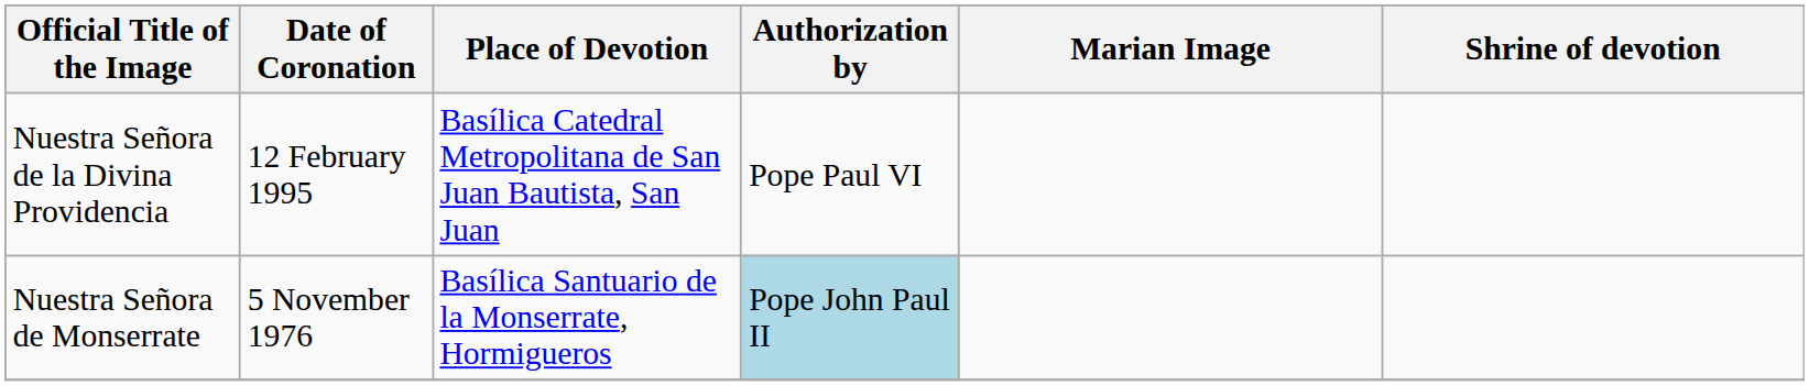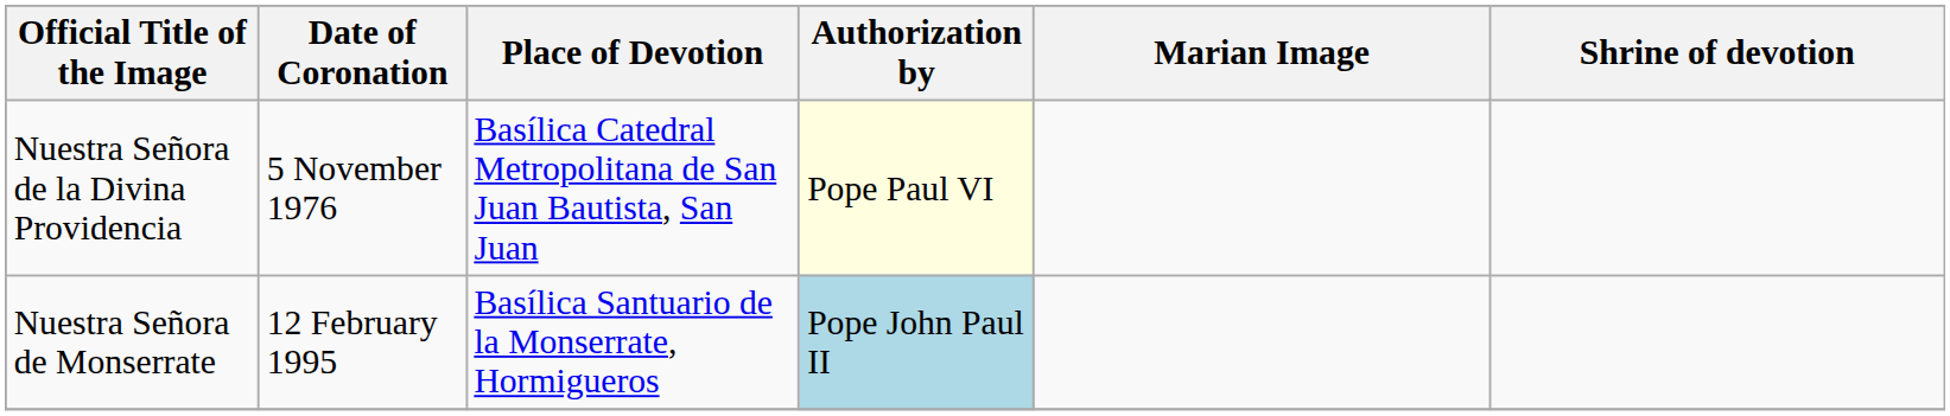 <table class="wikitable sortable" width="100%">
 <tr>
 <th>Official Title of the Image</th>
 <th data-sort-type="date">Date of Coronation</th>
 <th>Place of Devotion</th>
 <th>Authorization by</th>
 <th width=200px class=unsortable>Marian Image</th>
 <th width=200px class=unsortable>Shrine of devotion</th>
 </tr>
 <tr>
 <td>Nuestra Señora de la Divina Providencia</td>
-<td>12 February 1995</td>
+<td>5 November 1976</td>
 <td><a href='#'>Basílica Catedral Metropolitana de San Juan Bautista</a>, <a href='#'>San Juan</a></td>
-<td>Pope Paul VI</td>
+<td style="background: lightyellow;">Pope Paul VI</td>
 <td></td>
 <td></td>
 </tr>
 <tr>
 <td>Nuestra Señora de Monserrate</td>
-<td>5 November 1976</td>
+<td>12 February 1995</td>
 <td><a href='#'>Basílica Santuario de la Monserrate</a>, <a href='#'>Hormigueros</a></td>
 <td style="background: lightblue;">Pope John Paul II</td>
 <td></td>
 <td></td>
 </tr>
 <tr>
 </tr>
 </table>
